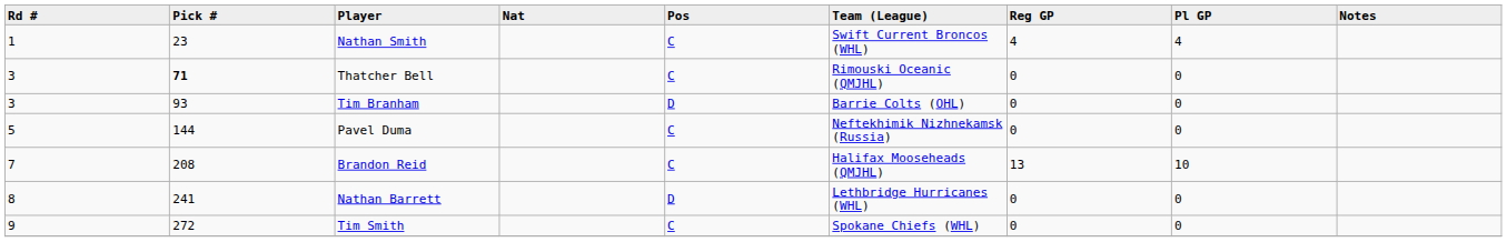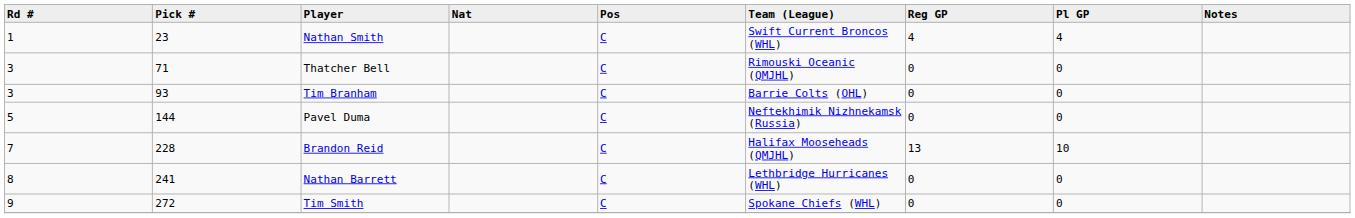 <table class="wikitable" style="width: 100%">
 <tr>
 <td width="5%"; bgcolor="#eeeeee"><strong>Rd #</strong></td>
 <td width="5%"; bgcolor="#eeeeee"><strong>Pick #</strong></td>
 <td width="5%"; bgcolor="#eeeeee"><strong>Player</strong></td>
 <td width="5%"; bgcolor="#eeeeee"><strong>Nat</strong></td>
 <td width="5%"; bgcolor="#eeeeee"><strong>Pos</strong></td>
 <td width="5%"; bgcolor="#eeeeee"><strong>Team (League)</strong></td>
 <td width="5%"; bgcolor="#eeeeee"><strong>Reg GP</strong></td>
 <td width="5%"; bgcolor="#eeeeee"><strong>Pl GP</strong></td>
 <td width="5%"; bgcolor="#eeeeee"><strong>Notes</strong></td>
 </tr>
 <tr>
 <td>1</td>
 <td>23</td>
 <td><a href='#'>Nathan Smith</a></td>
 <td></td>
 <td><a href='#'>C</a></td>
 <td><a href='#'>Swift Current Broncos</a> (<a href='#'>WHL</a>)</td>
 <td>4</td>
 <td>4</td>
 <td></td>
 </tr>
 <tr>
 <td>3</td>
-<td><strong>71</strong></td>
+<td>71</td>
 <td>Thatcher Bell</td>
 <td></td>
 <td><a href='#'>C</a></td>
 <td><a href='#'>Rimouski Oceanic</a> (<a href='#'>QMJHL</a>)</td>
 <td>0</td>
 <td>0</td>
 <td></td>
 </tr>
 <tr>
 <td>3</td>
 <td>93</td>
 <td><a href='#'>Tim Branham</a></td>
 <td></td>
-<td><a href='#'>D</a></td>
+<td><a href='#'>C</a></td>
 <td><a href='#'>Barrie Colts</a> (<a href='#'>OHL</a>)</td>
 <td>0</td>
 <td>0</td>
 <td></td>
 </tr>
 <tr>
 <td>5</td>
 <td>144</td>
 <td>Pavel Duma</td>
 <td></td>
 <td><a href='#'>C</a></td>
 <td><a href='#'>Neftekhimik Nizhnekamsk</a> (<a href='#'>Russia</a>)</td>
 <td>0</td>
 <td>0</td>
 <td></td>
 </tr>
 <tr>
 <td>7</td>
-<td>208</td>
+<td>228</td>
 <td><a href='#'>Brandon Reid</a></td>
 <td></td>
 <td><a href='#'>C</a></td>
 <td><a href='#'>Halifax Mooseheads</a> (<a href='#'>QMJHL</a>)</td>
 <td>13</td>
 <td>10</td>
 <td></td>
 </tr>
 <tr>
 <td>8</td>
 <td>241</td>
 <td><a href='#'>Nathan Barrett</a></td>
 <td></td>
-<td><a href='#'>D</a></td>
+<td><a href='#'>C</a></td>
 <td><a href='#'>Lethbridge Hurricanes</a> (<a href='#'>WHL</a>)</td>
 <td>0</td>
 <td>0</td>
 <td></td>
 </tr>
 <tr>
 <td>9</td>
 <td>272</td>
 <td><a href='#'>Tim Smith</a></td>
 <td></td>
 <td><a href='#'>C</a></td>
 <td><a href='#'>Spokane Chiefs</a> (<a href='#'>WHL</a>)</td>
 <td>0</td>
 <td>0</td>
 <td></td>
 </tr>
 <tr>
 </tr>
 </table>
